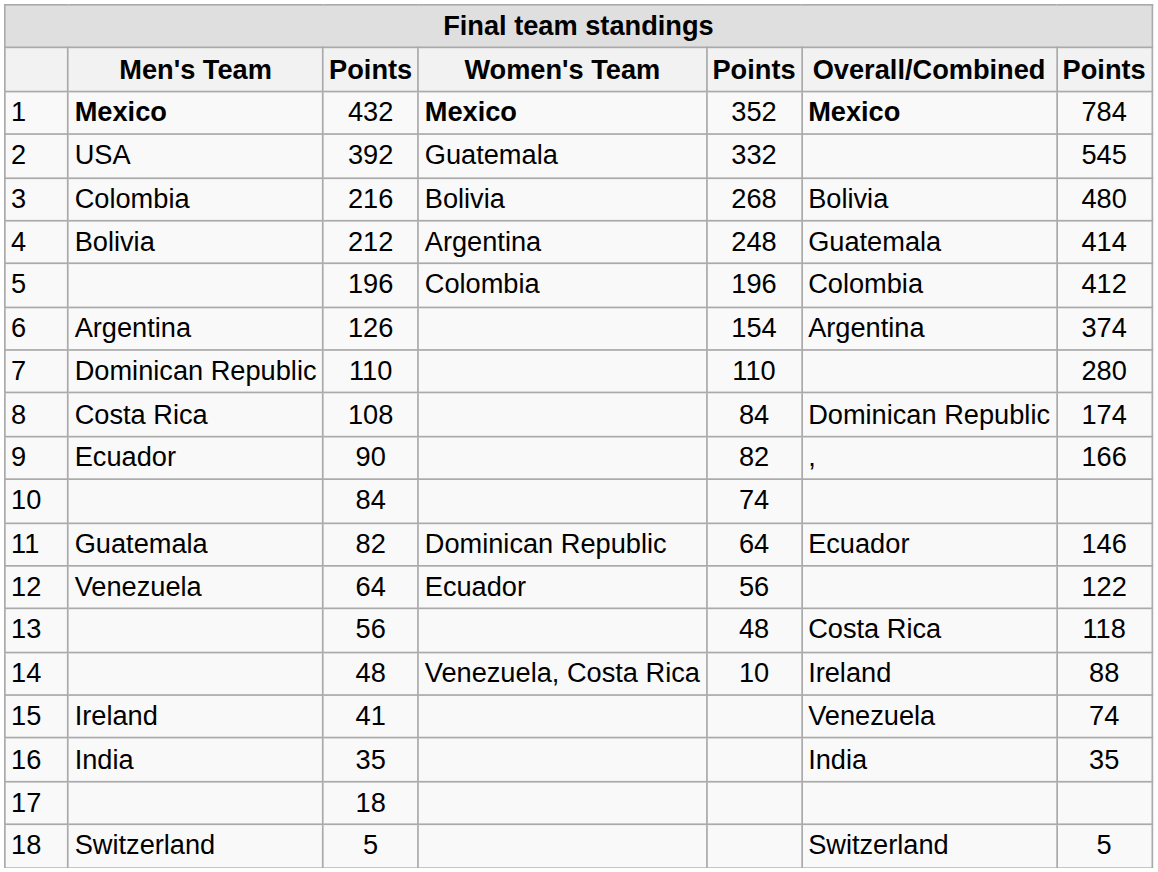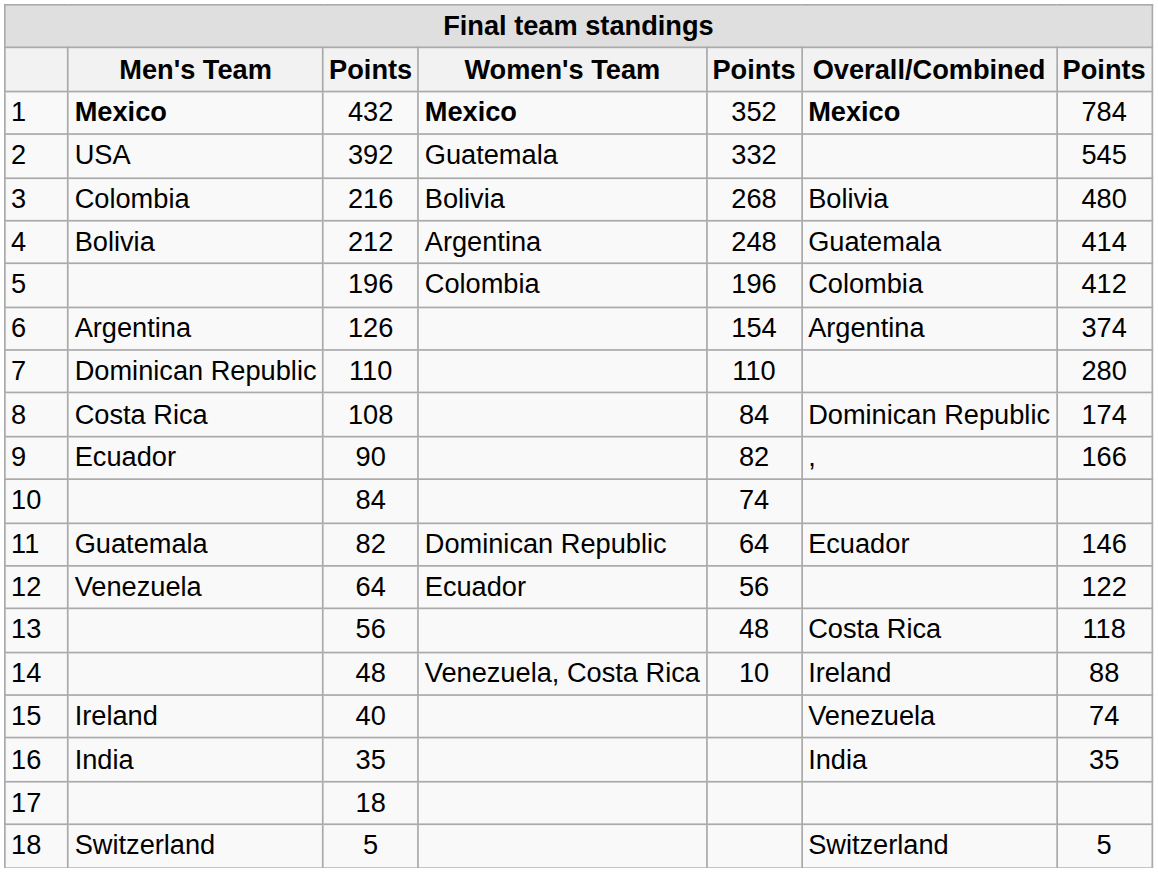 <table class="wikitable">
 <tr align=left style="background:#dfdfdf;">
 <td colspan=7 align="center"><strong>Final team standings</strong></td>
 </tr>
 <tr>
 <th width=30></th>
 <th width=>Men's Team</th>
 <th width=>Points</th>
 <th width=>Women's Team</th>
 <th width=>Points</th>
 <th width=>Overall/Combined</th>
 <th width=>Points</th>
 </tr>
 <tr>
 <td align="centre">1</td>
 <td> <strong>Mexico</strong></td>
 <td align="center">432</td>
 <td> <strong>Mexico</strong></td>
 <td align="center">352</td>
 <td> <strong>Mexico</strong></td>
 <td align="center">784</td>
 </tr>
 <tr>
 <td align="centre">2</td>
 <td>  USA</td>
 <td align="center">392</td>
 <td> Guatemala</td>
 <td align="center">332</td>
 <td></td>
 <td align="center">545</td>
 </tr>
 <tr>
 <td align="centre">3</td>
 <td> Colombia</td>
 <td align="center">216</td>
 <td> Bolivia</td>
 <td align="center">268</td>
 <td> Bolivia</td>
 <td align="center">480</td>
 </tr>
 <tr>
 <td align="centre">4</td>
 <td> Bolivia</td>
 <td align="center">212</td>
 <td> Argentina</td>
 <td align="center">248</td>
 <td> Guatemala</td>
 <td align="center">414</td>
 </tr>
 <tr>
 <td align="centre">5</td>
 <td></td>
 <td align="center">196</td>
 <td> Colombia</td>
 <td align="center">196</td>
 <td> Colombia</td>
 <td align="center">412</td>
 </tr>
 <tr>
 <td align="centre">6</td>
 <td> Argentina</td>
 <td align="center">126</td>
 <td></td>
 <td align="center">154</td>
 <td> Argentina</td>
 <td align="center">374</td>
 </tr>
 <tr>
 <td align="centre">7</td>
 <td> Dominican Republic</td>
 <td align="center">110</td>
 <td></td>
 <td align="center">110</td>
 <td></td>
 <td align="center">280</td>
 </tr>
 <tr>
 <td align="centre">8</td>
 <td> Costa Rica</td>
 <td align="center">108</td>
 <td></td>
 <td align="center">84</td>
 <td> Dominican Republic</td>
 <td align="center">174</td>
 </tr>
 <tr>
 <td align="centre">9</td>
 <td> Ecuador</td>
 <td align="center">90</td>
 <td></td>
 <td align="center">82</td>
 <td>, </td>
 <td align="center">166</td>
 </tr>
 <tr>
 <td align="centre">10</td>
 <td></td>
 <td align="center">84</td>
 <td></td>
 <td align="center">74</td>
 <td></td>
 <td align="center"></td>
 </tr>
 <tr>
 <td align="centre">11</td>
 <td> Guatemala</td>
 <td align="center">82</td>
 <td> Dominican Republic</td>
 <td align="center">64</td>
 <td> Ecuador</td>
 <td align="center">146</td>
 </tr>
 <tr>
 <td align="centre">12</td>
 <td> Venezuela</td>
 <td align="center">64</td>
 <td> Ecuador</td>
 <td align="center">56</td>
 <td></td>
 <td align="center">122</td>
 </tr>
 <tr>
 <td align="centre">13</td>
 <td></td>
 <td align="center">56</td>
 <td></td>
 <td align="center">48</td>
 <td> Costa Rica</td>
 <td align="center">118</td>
 </tr>
 <tr>
 <td align="centre">14</td>
 <td></td>
 <td align="center">48</td>
 <td> Venezuela,  Costa Rica</td>
 <td align="center">10</td>
 <td> Ireland</td>
 <td align="center">88</td>
 </tr>
 <tr>
 <td align="centre">15</td>
 <td> Ireland</td>
-<td align="center">41</td>
+<td align="center">40</td>
 <td></td>
 <td align="center"></td>
 <td> Venezuela</td>
 <td align="center">74</td>
 </tr>
 <tr>
 <td align="centre">16</td>
 <td> India</td>
 <td align="center">35</td>
 <td></td>
 <td align="center"></td>
 <td> India</td>
 <td align="center">35</td>
 </tr>
 <tr>
 <td align="centre">17</td>
 <td></td>
 <td align="center">18</td>
 <td></td>
 <td align="center"></td>
 <td></td>
 <td align="center"></td>
 </tr>
 <tr>
 <td align="centre">18</td>
 <td> Switzerland</td>
 <td align="center">5</td>
 <td></td>
 <td align="center"></td>
 <td> Switzerland</td>
 <td align="center">5</td>
 </tr>
 <tr>
 </tr>
 </table>
